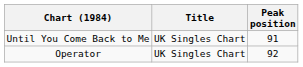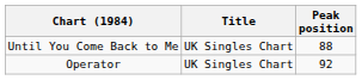 <table class="wikitable sortable">
 <tr>
 <th>Chart (1984)</th>
 <th>Title</th>
 <th>Peak<br>position</th>
 </tr>
 <tr>
 <td style="text-align:center;">Until You Come Back to Me</td>
 <td align="left">UK Singles Chart</td>
-<td style="text-align:center;">91</td>
+<td style="text-align:center;">88</td>
 </tr>
 <tr>
 <td style="text-align:center;">Operator</td>
 <td align="left">UK Singles Chart</td>
 <td style="text-align:center;">92</td>
 </tr>
 </table>
